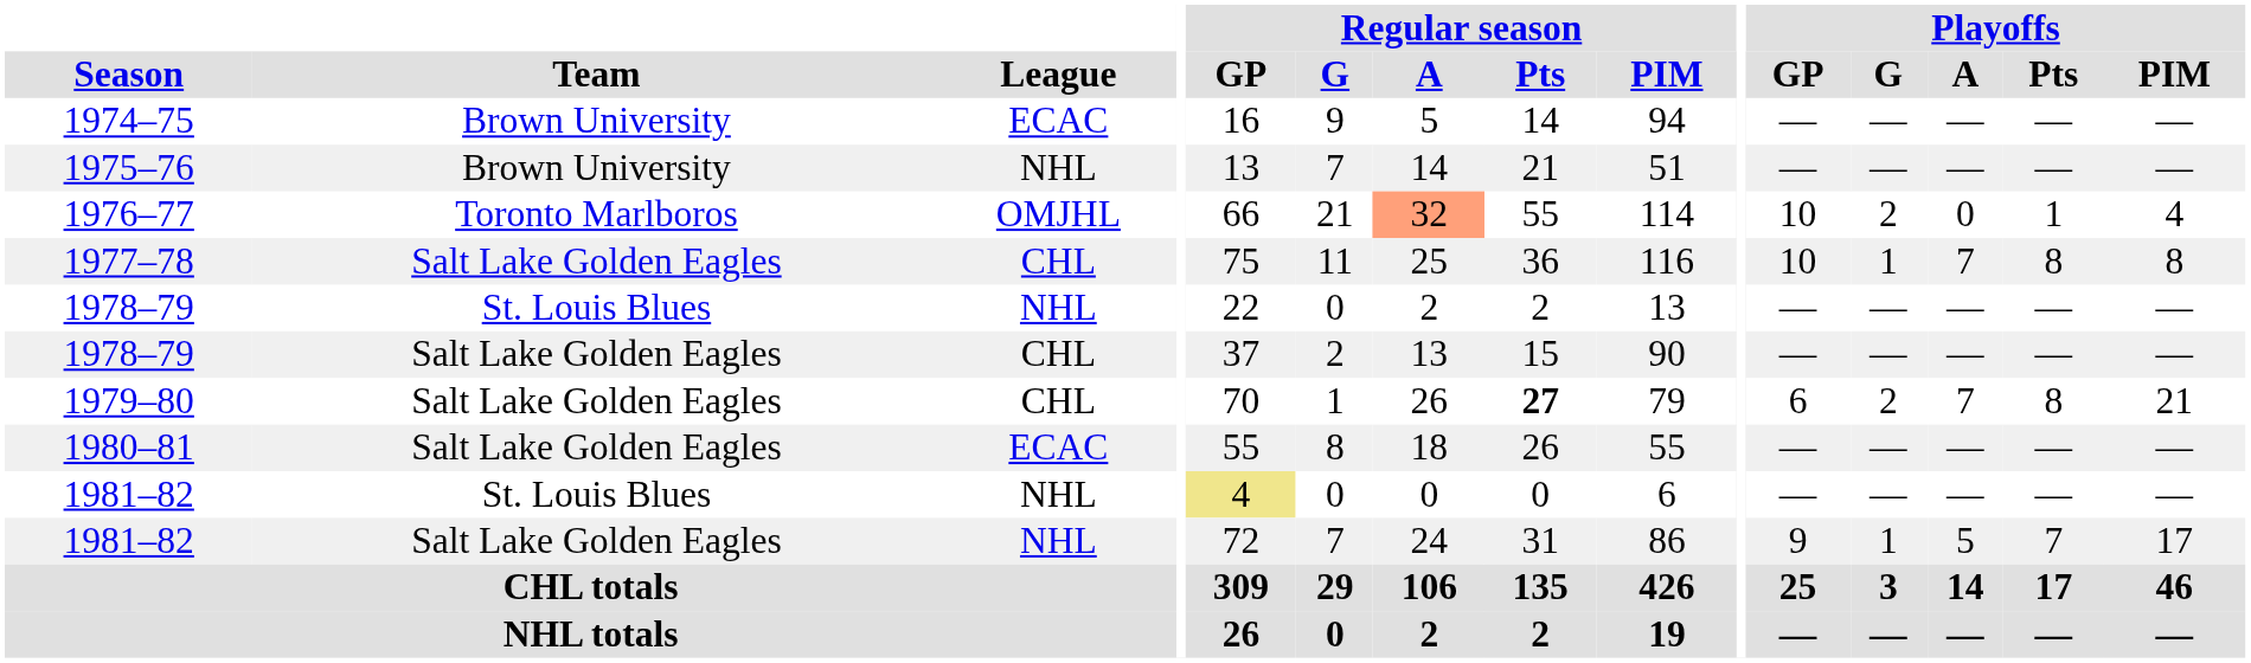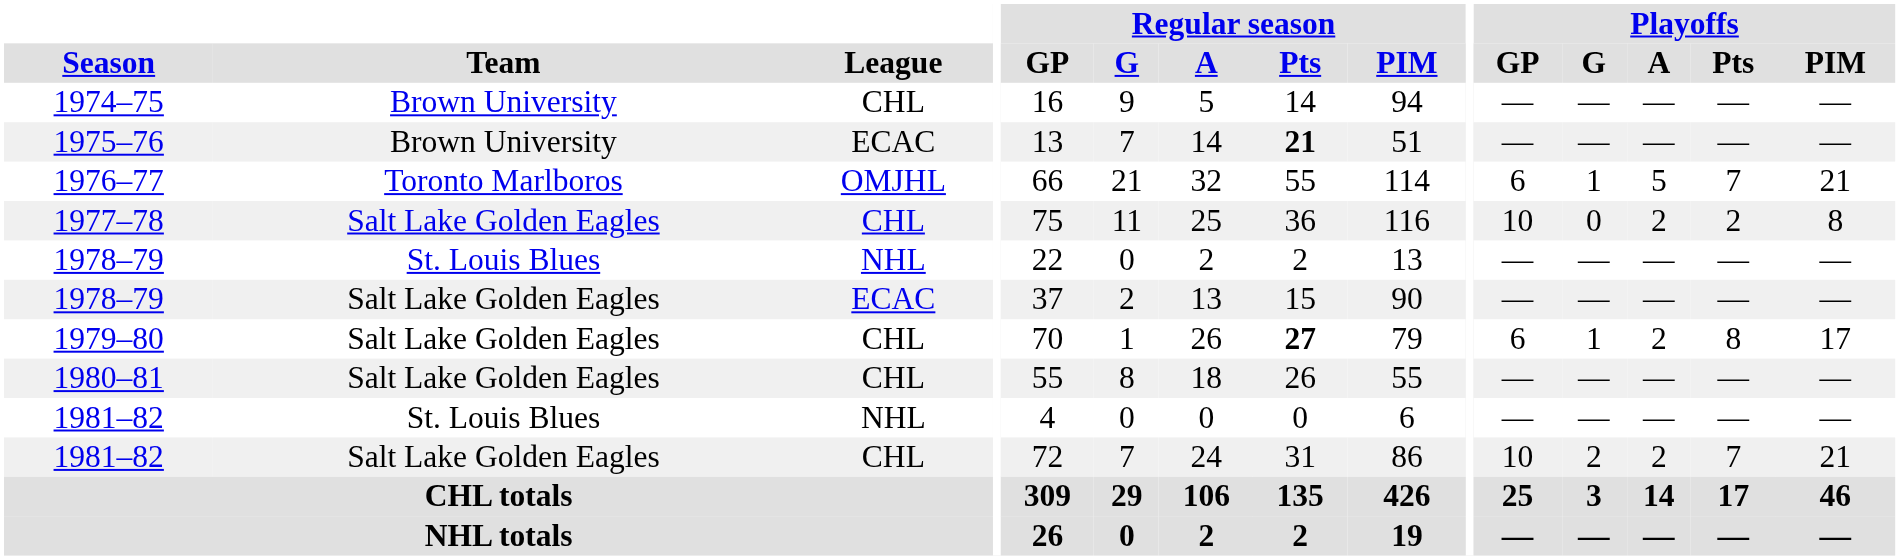 <table border="0" cellpadding="1" cellspacing="0" style="text-align:center; width:60em">
 <tr bgcolor="#e0e0e0">
 <th colspan="3" bgcolor="#ffffff"></th>
 <th rowspan="100" bgcolor="#ffffff"></th>
 <th colspan="5"><a href='#'>Regular season</a></th>
 <th rowspan="100" bgcolor="#ffffff"></th>
 <th colspan="5"><a href='#'>Playoffs</a></th>
 </tr>
 <tr bgcolor="#e0e0e0">
 <th><a href='#'>Season</a></th>
 <th>Team</th>
 <th>League</th>
 <th>GP</th>
 <th><a href='#'>G</a></th>
 <th><a href='#'>A</a></th>
 <th><a href='#'>Pts</a></th>
 <th><a href='#'>PIM</a></th>
 <th>GP</th>
 <th>G</th>
 <th>A</th>
 <th>Pts</th>
 <th>PIM</th>
 </tr>
 <tr>
 <td><a href='#'>1974–75</a></td>
 <td><a href='#'>Brown University</a></td>
-<td><a href='#'>ECAC</a></td>
+<td>CHL</td>
 <td>16</td>
 <td>9</td>
 <td>5</td>
 <td>14</td>
 <td>94</td>
 <td>—</td>
 <td>—</td>
 <td>—</td>
 <td>—</td>
 <td>—</td>
 </tr>
 <tr bgcolor="#f0f0f0">
 <td><a href='#'>1975–76</a></td>
 <td>Brown University</td>
-<td>NHL</td>
+<td>ECAC</td>
 <td>13</td>
 <td>7</td>
 <td>14</td>
-<td>21</td>
+<td><strong>21</strong></td>
 <td>51</td>
 <td>—</td>
 <td>—</td>
 <td>—</td>
 <td>—</td>
 <td>—</td>
 </tr>
 <tr>
 <td><a href='#'>1976–77</a></td>
 <td><a href='#'>Toronto Marlboros</a></td>
 <td><a href='#'>OMJHL</a></td>
 <td>66</td>
 <td>21</td>
-<td style="background: lightsalmon;">32</td>
+<td>32</td>
 <td>55</td>
 <td>114</td>
-<td>10</td>
-<td>2</td>
-<td>0</td>
+<td>6</td>
 <td>1</td>
-<td>4</td>
+<td>5</td>
+<td>7</td>
+<td>21</td>
 </tr>
 <tr bgcolor="#f0f0f0">
 <td><a href='#'>1977–78</a></td>
 <td><a href='#'>Salt Lake Golden Eagles</a></td>
 <td><a href='#'>CHL</a></td>
 <td>75</td>
 <td>11</td>
 <td>25</td>
 <td>36</td>
 <td>116</td>
 <td>10</td>
-<td>1</td>
-<td>7</td>
-<td>8</td>
+<td>0</td>
+<td>2</td>
+<td>2</td>
 <td>8</td>
 </tr>
 <tr>
 <td><a href='#'>1978–79</a></td>
 <td><a href='#'>St. Louis Blues</a></td>
 <td><a href='#'>NHL</a></td>
 <td>22</td>
 <td>0</td>
 <td>2</td>
 <td>2</td>
 <td>13</td>
 <td>—</td>
 <td>—</td>
 <td>—</td>
 <td>—</td>
 <td>—</td>
 </tr>
 <tr bgcolor="#f0f0f0">
 <td><a href='#'>1978–79</a></td>
 <td>Salt Lake Golden Eagles</td>
-<td>CHL</td>
+<td><a href='#'>ECAC</a></td>
 <td>37</td>
 <td>2</td>
 <td>13</td>
 <td>15</td>
 <td>90</td>
 <td>—</td>
 <td>—</td>
 <td>—</td>
 <td>—</td>
 <td>—</td>
 </tr>
 <tr>
 <td><a href='#'>1979–80</a></td>
 <td>Salt Lake Golden Eagles</td>
 <td>CHL</td>
 <td>70</td>
 <td>1</td>
 <td>26</td>
 <td><strong>27</strong></td>
 <td>79</td>
 <td>6</td>
+<td>1</td>
 <td>2</td>
-<td>7</td>
 <td>8</td>
-<td>21</td>
+<td>17</td>
 </tr>
 <tr bgcolor="#f0f0f0">
 <td><a href='#'>1980–81</a></td>
 <td>Salt Lake Golden Eagles</td>
-<td><a href='#'>ECAC</a></td>
+<td>CHL</td>
 <td>55</td>
 <td>8</td>
 <td>18</td>
 <td>26</td>
 <td>55</td>
 <td>—</td>
 <td>—</td>
 <td>—</td>
 <td>—</td>
 <td>—</td>
 </tr>
 <tr>
 <td><a href='#'>1981–82</a></td>
 <td>St. Louis Blues</td>
 <td>NHL</td>
-<td style="background: khaki;">4</td>
+<td>4</td>
 <td>0</td>
 <td>0</td>
 <td>0</td>
 <td>6</td>
 <td>—</td>
 <td>—</td>
 <td>—</td>
 <td>—</td>
 <td>—</td>
 </tr>
 <tr bgcolor="#f0f0f0">
 <td><a href='#'>1981–82</a></td>
 <td>Salt Lake Golden Eagles</td>
-<td><a href='#'>NHL</a></td>
+<td>CHL</td>
 <td>72</td>
 <td>7</td>
 <td>24</td>
 <td>31</td>
 <td>86</td>
-<td>9</td>
-<td>1</td>
-<td>5</td>
+<td>10</td>
+<td>2</td>
+<td>2</td>
 <td>7</td>
-<td>17</td>
+<td>21</td>
 </tr>
 <tr bgcolor="#e0e0e0">
 <th colspan="3">CHL totals</th>
 <th>309</th>
 <th>29</th>
 <th>106</th>
 <th>135</th>
 <th>426</th>
 <th>25</th>
 <th>3</th>
 <th>14</th>
 <th>17</th>
 <th>46</th>
 </tr>
 <tr bgcolor="#e0e0e0">
 <th colspan="3">NHL totals</th>
 <th>26</th>
 <th>0</th>
 <th>2</th>
 <th>2</th>
 <th>19</th>
 <th>—</th>
 <th>—</th>
 <th>—</th>
 <th>—</th>
 <th>—</th>
 </tr>
 </table>
